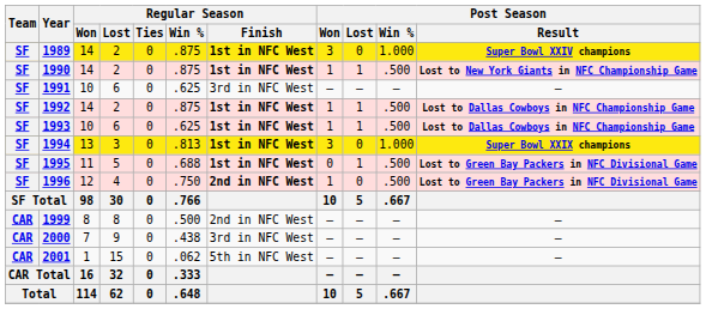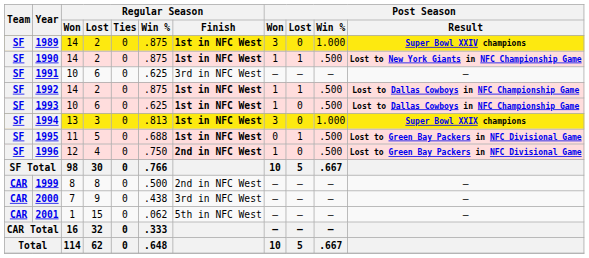 <table class="wikitable" style="font-size: 95%; text-align:center;">
 <tr>
 <th rowspan="2">Team</th>
 <th rowspan="2">Year</th>
 <th colspan="5">Regular Season</th>
 <th colspan="4">Post Season</th>
 </tr>
 <tr>
 <th>Won</th>
 <th>Lost</th>
 <th>Ties</th>
 <th>Win %</th>
 <th>Finish</th>
 <th>Won</th>
 <th>Lost</th>
 <th>Win %</th>
 <th>Result</th>
 </tr>
 <tr ! style="background:#fde910;">
 <th><a href='#'>SF</a></th>
 <th><a href='#'>1989</a></th>
 <td>14</td>
 <td>2</td>
 <td>0</td>
 <td>.875</td>
 <td><strong>1st in NFC West</strong></td>
 <td>3</td>
 <td>0</td>
 <td>1.000</td>
 <td><small><strong><a href='#'>Super Bowl XXIV</a> champions</strong></small></td>
 </tr>
 <tr ! style="background:#fdd;">
 <th><a href='#'>SF</a></th>
 <th><a href='#'>1990</a></th>
 <td>14</td>
 <td>2</td>
 <td>0</td>
 <td>.875</td>
 <td><strong>1st in NFC West</strong></td>
 <td>1</td>
 <td>1</td>
 <td>.500</td>
 <td><small><strong>Lost to <a href='#'>New York Giants</a> in <a href='#'>NFC Championship Game</a></strong></small></td>
 </tr>
 <tr>
 <th><a href='#'>SF</a></th>
 <th><a href='#'>1991</a></th>
 <td>10</td>
 <td>6</td>
 <td>0</td>
 <td>.625</td>
 <td>3rd in NFC West</td>
 <td>—</td>
 <td>—</td>
 <td>—</td>
 <td>—</td>
 </tr>
 <tr ! style="background:#fdd;">
 <th><a href='#'>SF</a></th>
 <th><a href='#'>1992</a></th>
 <td>14</td>
 <td>2</td>
 <td>0</td>
 <td>.875</td>
 <td><strong>1st in NFC West</strong></td>
 <td>1</td>
 <td>1</td>
 <td>.500</td>
 <td><small><strong>Lost to <a href='#'>Dallas Cowboys</a> in <a href='#'>NFC Championship Game</a></strong></small></td>
 </tr>
 <tr ! style="background:#fdd;">
 <th><a href='#'>SF</a></th>
 <th><a href='#'>1993</a></th>
 <td>10</td>
 <td>6</td>
 <td>0</td>
 <td>.625</td>
 <td><strong>1st in NFC West</strong></td>
 <td>1</td>
-<td>1</td>
+<td>0</td>
 <td>.500</td>
 <td><small><strong>Lost to <a href='#'>Dallas Cowboys</a> in <a href='#'>NFC Championship Game</a></strong></small></td>
 </tr>
 <tr ! style="background:#fde910;">
 <th><a href='#'>SF</a></th>
 <th><a href='#'>1994</a></th>
 <td>13</td>
 <td>3</td>
 <td>0</td>
 <td>.813</td>
 <td><strong>1st in NFC West</strong></td>
 <td>3</td>
 <td>0</td>
 <td>1.000</td>
 <td><small><strong><a href='#'>Super Bowl XXIX</a> champions</strong></small></td>
 </tr>
 <tr ! style="background:#fdd;">
 <th><a href='#'>SF</a></th>
 <th><a href='#'>1995</a></th>
 <td>11</td>
 <td>5</td>
 <td>0</td>
 <td>.688</td>
 <td><strong>1st in NFC West</strong></td>
 <td>0</td>
 <td>1</td>
 <td>.500</td>
 <td><small><strong>Lost to <a href='#'>Green Bay Packers</a> in <a href='#'>NFC Divisional Game</a></strong></small></td>
 </tr>
 <tr ! style="background:#fdd;">
 <th><a href='#'>SF</a></th>
 <th><a href='#'>1996</a></th>
 <td>12</td>
 <td>4</td>
 <td>0</td>
 <td>.750</td>
 <td><strong>2nd in NFC West</strong></td>
 <td>1</td>
 <td>0</td>
 <td>.500</td>
 <td><small><strong>Lost to <a href='#'>Green Bay Packers</a> in <a href='#'>NFC Divisional Game</a></strong></small></td>
 </tr>
 <tr>
 <th colspan="2">SF Total</th>
 <th>98</th>
 <th>30</th>
 <th>0</th>
 <th>.766</th>
 <th></th>
 <th>10</th>
 <th>5</th>
 <th>.667</th>
 <th></th>
 </tr>
 <tr>
 <th><a href='#'>CAR</a></th>
 <th><a href='#'>1999</a></th>
 <td>8</td>
 <td>8</td>
 <td>0</td>
 <td>.500</td>
 <td>2nd in NFC West</td>
 <td>—</td>
 <td>—</td>
 <td>—</td>
 <td>—</td>
 </tr>
 <tr>
 <th><a href='#'>CAR</a></th>
 <th><a href='#'>2000</a></th>
 <td>7</td>
 <td>9</td>
 <td>0</td>
 <td>.438</td>
 <td>3rd in NFC West</td>
 <td>—</td>
 <td>—</td>
 <td>—</td>
 <td>—</td>
 </tr>
 <tr>
 <th><a href='#'>CAR</a></th>
 <th><a href='#'>2001</a></th>
 <td>1</td>
 <td>15</td>
 <td>0</td>
 <td>.062</td>
 <td>5th in NFC West</td>
 <td>—</td>
 <td>—</td>
 <td>—</td>
 <td>—</td>
 </tr>
 <tr>
 <th colspan="2">CAR Total</th>
 <th>16</th>
 <th>32</th>
 <th>0</th>
 <th>.333</th>
 <th></th>
 <th>—</th>
 <th>—</th>
 <th>—</th>
 <th></th>
 </tr>
 <tr>
 <th colspan="2">Total </th>
 <th>114</th>
 <th>62</th>
 <th>0</th>
 <th>.648</th>
 <th></th>
 <th>10</th>
 <th>5</th>
 <th>.667</th>
 <th></th>
 </tr>
 <tr>
 </tr>
 </table>
